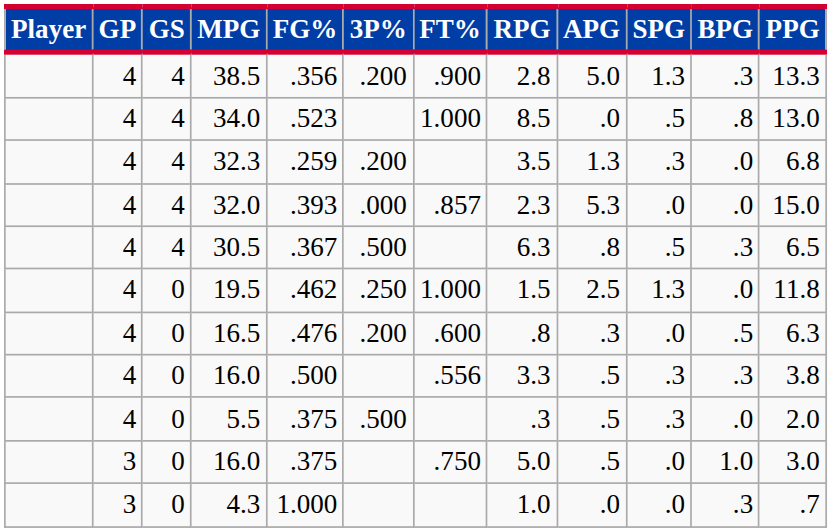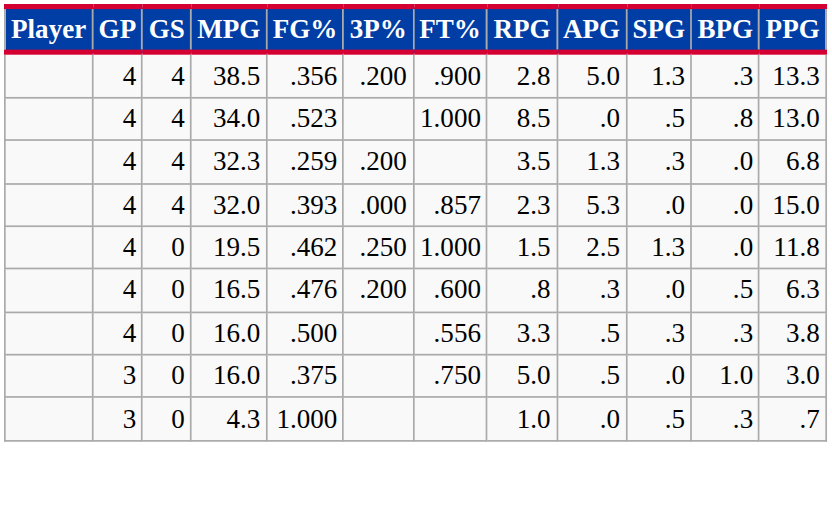 <table class="wikitable sortable" style="text-align:right;">
 <tr>
 <th style="background:#003DA5; color:#FFFFFF; border-top:#D50032 3px solid; border-bottom:#D50032 3px solid;">Player</th>
 <th style="background:#003DA5; color:#FFFFFF; border-top:#D50032 3px solid; border-bottom:#D50032 3px solid;">GP</th>
 <th style="background:#003DA5; color:#FFFFFF; border-top:#D50032 3px solid; border-bottom:#D50032 3px solid;">GS</th>
 <th style="background:#003DA5; color:#FFFFFF; border-top:#D50032 3px solid; border-bottom:#D50032 3px solid;">MPG</th>
 <th style="background:#003DA5; color:#FFFFFF; border-top:#D50032 3px solid; border-bottom:#D50032 3px solid;">FG%</th>
 <th style="background:#003DA5; color:#FFFFFF; border-top:#D50032 3px solid; border-bottom:#D50032 3px solid;">3P%</th>
 <th style="background:#003DA5; color:#FFFFFF; border-top:#D50032 3px solid; border-bottom:#D50032 3px solid;">FT%</th>
 <th style="background:#003DA5; color:#FFFFFF; border-top:#D50032 3px solid; border-bottom:#D50032 3px solid;">RPG</th>
 <th style="background:#003DA5; color:#FFFFFF; border-top:#D50032 3px solid; border-bottom:#D50032 3px solid;">APG</th>
 <th style="background:#003DA5; color:#FFFFFF; border-top:#D50032 3px solid; border-bottom:#D50032 3px solid;">SPG</th>
 <th style="background:#003DA5; color:#FFFFFF; border-top:#D50032 3px solid; border-bottom:#D50032 3px solid;">BPG</th>
 <th style="background:#003DA5; color:#FFFFFF; border-top:#D50032 3px solid; border-bottom:#D50032 3px solid;">PPG</th>
 </tr>
 <tr>
 <td style="text-align:left;"></td>
 <td>4</td>
 <td>4</td>
 <td>38.5</td>
 <td>.356</td>
 <td>.200</td>
 <td>.900</td>
 <td>2.8</td>
 <td>5.0</td>
 <td>1.3</td>
 <td>.3</td>
 <td>13.3</td>
 </tr>
 <tr>
 <td style="text-align:left;"></td>
 <td>4</td>
 <td>4</td>
 <td>34.0</td>
 <td>.523</td>
 <td></td>
 <td>1.000</td>
 <td>8.5</td>
 <td>.0</td>
 <td>.5</td>
 <td>.8</td>
 <td>13.0</td>
 </tr>
 <tr>
 <td style="text-align:left;"></td>
 <td>4</td>
 <td>4</td>
 <td>32.3</td>
 <td>.259</td>
 <td>.200</td>
 <td></td>
 <td>3.5</td>
 <td>1.3</td>
 <td>.3</td>
 <td>.0</td>
 <td>6.8</td>
 </tr>
 <tr>
 <td style="text-align:left;"></td>
 <td>4</td>
 <td>4</td>
 <td>32.0</td>
 <td>.393</td>
 <td>.000</td>
 <td>.857</td>
 <td>2.3</td>
 <td>5.3</td>
 <td>.0</td>
 <td>.0</td>
 <td>15.0</td>
 </tr>
 <tr>
 <td style="text-align:left;"></td>
 <td>4</td>
-<td>4</td>
-<td>30.5</td>
-<td>.367</td>
-<td>.500</td>
-<td></td>
-<td>6.3</td>
-<td>.8</td>
-<td>.5</td>
-<td>.3</td>
-<td>6.5</td>
-</tr>
-<tr>
-<td style="text-align:left;"></td>
-<td>4</td>
 <td>0</td>
 <td>19.5</td>
 <td>.462</td>
 <td>.250</td>
 <td>1.000</td>
 <td>1.5</td>
 <td>2.5</td>
 <td>1.3</td>
 <td>.0</td>
 <td>11.8</td>
 </tr>
 <tr>
 <td style="text-align:left;"></td>
 <td>4</td>
 <td>0</td>
 <td>16.5</td>
 <td>.476</td>
 <td>.200</td>
 <td>.600</td>
 <td>.8</td>
 <td>.3</td>
 <td>.0</td>
 <td>.5</td>
 <td>6.3</td>
 </tr>
 <tr>
 <td style="text-align:left;"></td>
 <td>4</td>
 <td>0</td>
 <td>16.0</td>
 <td>.500</td>
 <td></td>
 <td>.556</td>
 <td>3.3</td>
 <td>.5</td>
 <td>.3</td>
 <td>.3</td>
 <td>3.8</td>
 </tr>
 <tr>
 <td style="text-align:left;"></td>
-<td>4</td>
-<td>0</td>
-<td>5.5</td>
-<td>.375</td>
-<td>.500</td>
-<td></td>
-<td>.3</td>
-<td>.5</td>
-<td>.3</td>
-<td>.0</td>
-<td>2.0</td>
-</tr>
-<tr>
-<td style="text-align:left;"></td>
 <td>3</td>
 <td>0</td>
 <td>16.0</td>
 <td>.375</td>
 <td></td>
 <td>.750</td>
 <td>5.0</td>
 <td>.5</td>
 <td>.0</td>
 <td>1.0</td>
 <td>3.0</td>
 </tr>
 <tr>
 <td style="text-align:left;"></td>
 <td>3</td>
 <td>0</td>
 <td>4.3</td>
 <td>1.000</td>
 <td></td>
 <td></td>
 <td>1.0</td>
 <td>.0</td>
-<td>.0</td>
+<td>.5</td>
 <td>.3</td>
 <td>.7</td>
 </tr>
 </table>
